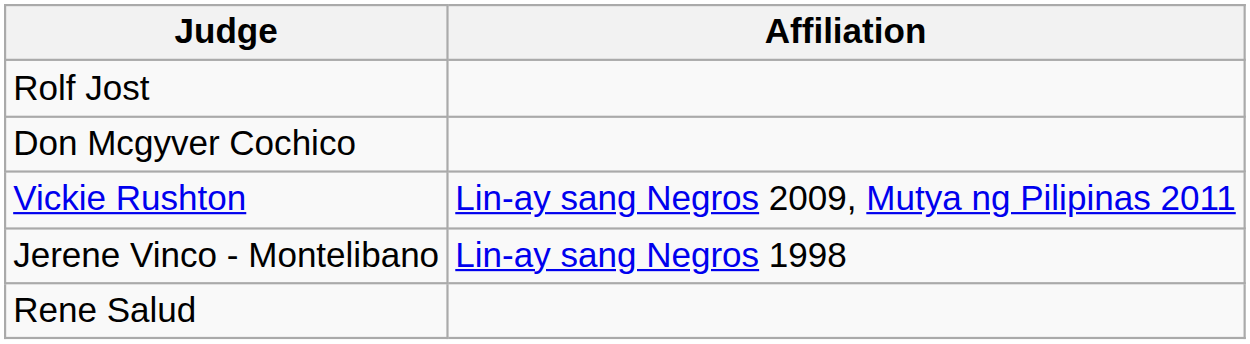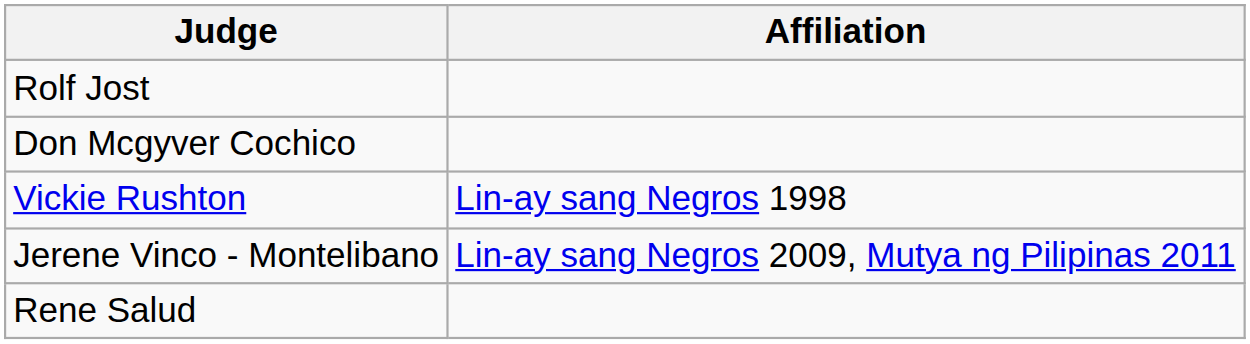 <table class="wikitable">
 <tr>
 <th>Judge</th>
 <th>Affiliation</th>
 </tr>
 <tr>
 <td>Rolf Jost</td>
 <td></td>
 </tr>
 <tr>
 <td>Don Mcgyver Cochico</td>
 <td></td>
 </tr>
 <tr>
 <td><a href='#'>Vickie Rushton</a></td>
-<td><a href='#'>Lin-ay sang Negros</a> 2009, <a href='#'>Mutya ng Pilipinas 2011</a></td>
+<td><a href='#'>Lin-ay sang Negros</a> 1998</td>
 </tr>
 <tr>
 <td>Jerene Vinco - Montelibano</td>
-<td><a href='#'>Lin-ay sang Negros</a> 1998</td>
+<td><a href='#'>Lin-ay sang Negros</a> 2009, <a href='#'>Mutya ng Pilipinas 2011</a></td>
 </tr>
 <tr>
 <td>Rene Salud</td>
 <td></td>
 </tr>
 </table>
